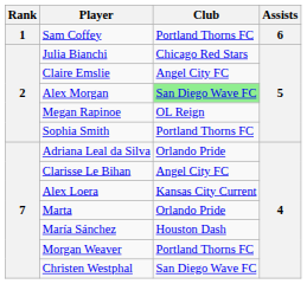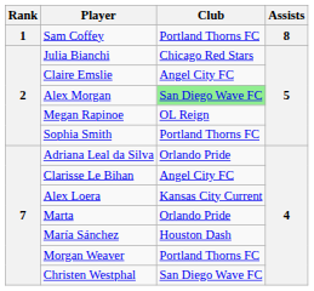 <table class="wikitable">
 <tr>
 <th scope="col">Rank</th>
 <th scope="col">Player</th>
 <th scope="col">Club</th>
 <th scope="col">Assists</th>
 </tr>
 <tr>
 <th scope="row">1</th>
 <td> <a href='#'>Sam Coffey</a></td>
 <td><a href='#'>Portland Thorns FC</a></td>
-<th scope="row">6</th>
+<th scope="row">8</th>
 </tr>
 <tr>
 <th rowspan=5 scope="row">2</th>
 <td> <a href='#'>Julia Bianchi</a></td>
 <td><a href='#'>Chicago Red Stars</a></td>
 <th rowspan=5 scope="row">5</th>
 </tr>
 <tr>
 <td> <a href='#'>Claire Emslie</a></td>
 <td><a href='#'>Angel City FC</a></td>
 </tr>
 <tr>
 <td> <a href='#'>Alex Morgan</a></td>
 <td style="background: lightgreen;"><a href='#'>San Diego Wave FC</a></td>
 </tr>
 <tr>
 <td> <a href='#'>Megan Rapinoe</a></td>
 <td><a href='#'>OL Reign</a></td>
 </tr>
 <tr>
 <td> <a href='#'>Sophia Smith</a></td>
 <td><a href='#'>Portland Thorns FC</a></td>
 </tr>
 <tr>
 <th rowspan=7 scope="row">7</th>
 <td> <a href='#'>Adriana Leal da Silva</a></td>
 <td><a href='#'>Orlando Pride</a></td>
 <th rowspan=7 scope="row">4</th>
 </tr>
 <tr>
 <td> <a href='#'>Clarisse Le Bihan</a></td>
 <td><a href='#'>Angel City FC</a></td>
 </tr>
 <tr>
 <td> <a href='#'>Alex Loera</a></td>
 <td><a href='#'>Kansas City Current</a></td>
 </tr>
 <tr>
 <td> <a href='#'>Marta</a></td>
 <td><a href='#'>Orlando Pride</a></td>
 </tr>
 <tr>
 <td> <a href='#'>María Sánchez</a></td>
 <td><a href='#'>Houston Dash</a></td>
 </tr>
 <tr>
 <td> <a href='#'>Morgan Weaver</a></td>
 <td><a href='#'>Portland Thorns FC</a></td>
 </tr>
 <tr>
 <td> <a href='#'>Christen Westphal</a></td>
 <td><a href='#'>San Diego Wave FC</a><br></td>
 </tr>
 </table>
